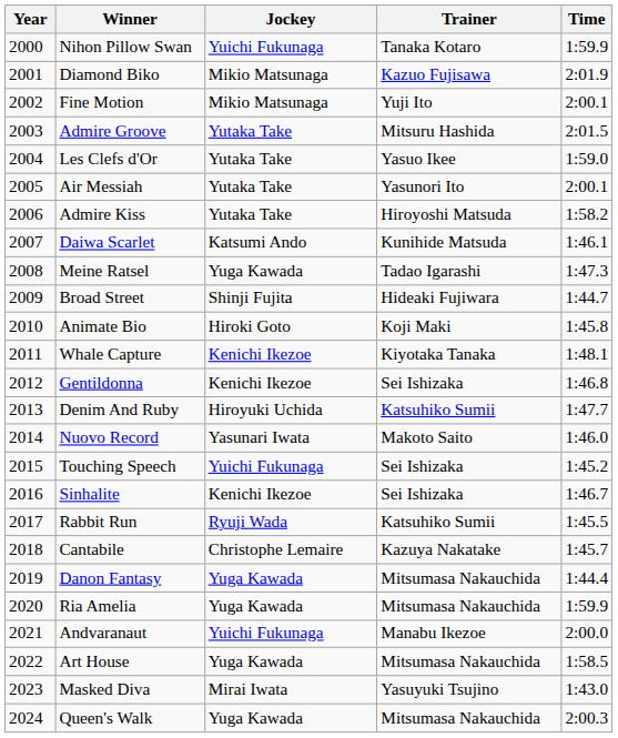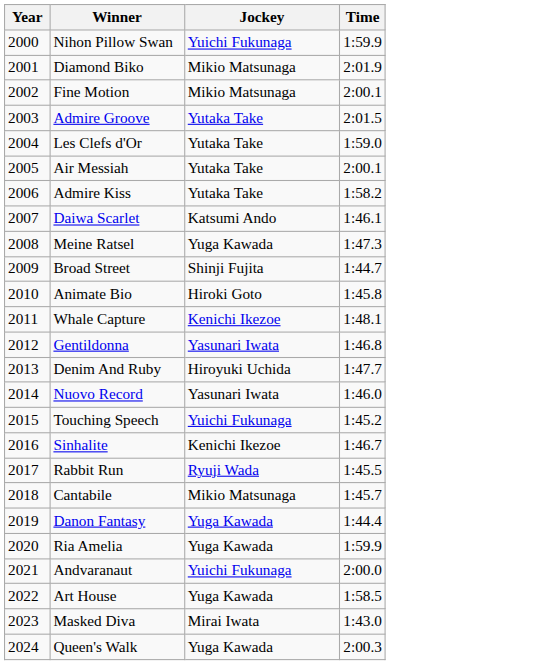 <table class="wikitable sortable" style="font-size:90%">
 <tr>
 <th width="36px">Year<br></th>
 <th width="120px">Winner<br></th>
 <th width="140px">Jockey<br></th>
-<th width="150px">Trainer<br></th>
 <th>Time<br></th>
 </tr>
 <tr>
 <td>2000</td>
 <td>Nihon Pillow Swan</td>
 <td><a href='#'>Yuichi Fukunaga</a></td>
-<td>Tanaka Kotaro</td>
 <td>1:59.9</td>
 </tr>
 <tr>
 <td>2001</td>
 <td>Diamond Biko</td>
 <td>Mikio Matsunaga</td>
-<td><a href='#'>Kazuo Fujisawa</a></td>
 <td>2:01.9</td>
 </tr>
 <tr>
 <td>2002</td>
 <td>Fine Motion</td>
 <td>Mikio Matsunaga</td>
-<td>Yuji Ito</td>
 <td>2:00.1</td>
 </tr>
 <tr>
 <td>2003</td>
 <td><a href='#'>Admire Groove</a></td>
 <td><a href='#'>Yutaka Take</a></td>
-<td>Mitsuru Hashida</td>
 <td>2:01.5</td>
 </tr>
 <tr>
 <td>2004</td>
 <td>Les Clefs d'Or</td>
 <td>Yutaka Take</td>
-<td>Yasuo Ikee</td>
 <td>1:59.0</td>
 </tr>
 <tr>
 <td>2005</td>
 <td>Air Messiah</td>
 <td>Yutaka Take</td>
-<td>Yasunori Ito</td>
 <td>2:00.1</td>
 </tr>
 <tr>
 <td>2006</td>
 <td>Admire Kiss</td>
 <td>Yutaka Take</td>
-<td>Hiroyoshi Matsuda</td>
 <td>1:58.2</td>
 </tr>
 <tr>
 <td>2007</td>
 <td><a href='#'>Daiwa Scarlet</a></td>
 <td>Katsumi Ando</td>
-<td>Kunihide Matsuda</td>
 <td>1:46.1</td>
 </tr>
 <tr>
 <td>2008</td>
 <td>Meine Ratsel</td>
 <td>Yuga Kawada</td>
-<td>Tadao Igarashi</td>
 <td>1:47.3</td>
 </tr>
 <tr>
 <td>2009</td>
 <td>Broad Street</td>
 <td>Shinji Fujita</td>
-<td>Hideaki Fujiwara</td>
 <td>1:44.7</td>
 </tr>
 <tr>
 <td>2010</td>
 <td>Animate Bio</td>
 <td>Hiroki Goto</td>
-<td>Koji Maki</td>
 <td>1:45.8</td>
 </tr>
 <tr>
 <td>2011</td>
 <td>Whale Capture</td>
 <td><a href='#'>Kenichi Ikezoe</a></td>
-<td>Kiyotaka Tanaka</td>
 <td>1:48.1</td>
 </tr>
 <tr>
 <td>2012</td>
 <td><a href='#'>Gentildonna</a></td>
-<td>Kenichi Ikezoe</td>
-<td>Sei Ishizaka</td>
+<td><a href='#'>Yasunari Iwata</a></td>
 <td>1:46.8</td>
 </tr>
 <tr>
 <td>2013</td>
 <td>Denim And Ruby</td>
 <td>Hiroyuki Uchida</td>
-<td><a href='#'>Katsuhiko Sumii</a></td>
 <td>1:47.7</td>
 </tr>
 <tr>
 <td>2014</td>
 <td><a href='#'>Nuovo Record</a></td>
 <td>Yasunari Iwata</td>
-<td>Makoto Saito</td>
 <td>1:46.0</td>
 </tr>
 <tr>
 <td>2015</td>
 <td>Touching Speech</td>
 <td><a href='#'>Yuichi Fukunaga</a></td>
-<td>Sei Ishizaka</td>
 <td>1:45.2</td>
 </tr>
 <tr>
 <td>2016</td>
 <td><a href='#'>Sinhalite</a></td>
 <td>Kenichi Ikezoe</td>
-<td>Sei Ishizaka</td>
 <td>1:46.7</td>
 </tr>
 <tr>
 <td>2017</td>
 <td>Rabbit Run</td>
 <td><a href='#'>Ryuji Wada</a></td>
-<td>Katsuhiko Sumii</td>
 <td>1:45.5</td>
 </tr>
 <tr>
 <td>2018</td>
 <td>Cantabile</td>
-<td>Christophe Lemaire</td>
-<td>Kazuya Nakatake</td>
+<td>Mikio Matsunaga</td>
 <td>1:45.7</td>
 </tr>
 <tr>
 <td>2019</td>
 <td><a href='#'>Danon Fantasy</a></td>
 <td><a href='#'>Yuga Kawada</a></td>
-<td>Mitsumasa Nakauchida</td>
 <td>1:44.4</td>
 </tr>
 <tr>
 <td>2020</td>
 <td>Ria Amelia</td>
 <td>Yuga Kawada</td>
-<td>Mitsumasa Nakauchida</td>
 <td>1:59.9</td>
 </tr>
 <tr>
 <td>2021</td>
 <td>Andvaranaut</td>
 <td><a href='#'>Yuichi Fukunaga</a></td>
-<td>Manabu Ikezoe</td>
 <td>2:00.0</td>
 </tr>
 <tr>
 <td>2022</td>
 <td>Art House</td>
 <td>Yuga Kawada</td>
-<td>Mitsumasa Nakauchida</td>
 <td>1:58.5</td>
 </tr>
 <tr>
 <td>2023</td>
 <td>Masked Diva</td>
 <td>Mirai Iwata</td>
-<td>Yasuyuki Tsujino</td>
 <td>1:43.0</td>
 </tr>
 <tr>
 <td>2024</td>
 <td>Queen's Walk</td>
 <td>Yuga Kawada</td>
-<td>Mitsumasa Nakauchida</td>
 <td>2:00.3</td>
 </tr>
 </table>
